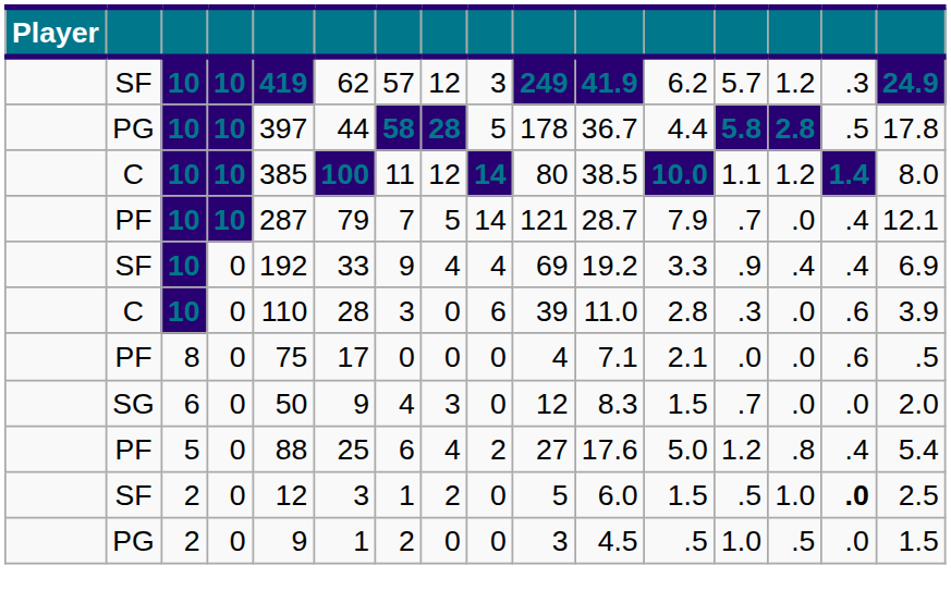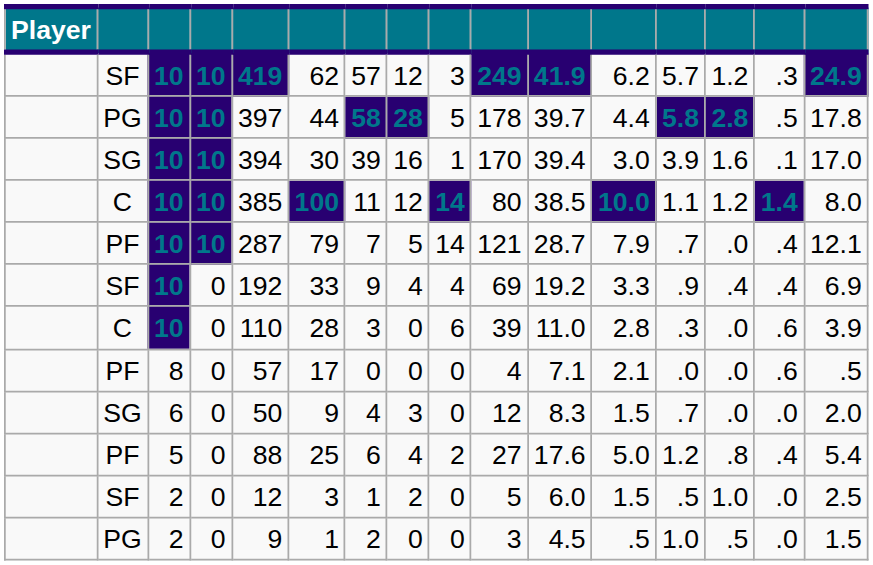 <table class="wikitable sortable" style="font-size: 95%; text-align:right;">
 <tr>
 <th style="background:#00778B; color:#FFFFFF; border-top:#280071 3px solid; border-bottom:#280071 3px solid;">Player</th>
 <th style="background:#00778B; color:#FFFFFF; border-top:#280071 3px solid; border-bottom:#280071 3px solid;"></th>
 <th style="background:#00778B; color:#FFFFFF; border-top:#280071 3px solid; border-bottom:#280071 3px solid;"></th>
 <th style="background:#00778B; color:#FFFFFF; border-top:#280071 3px solid; border-bottom:#280071 3px solid;"></th>
 <th style="background:#00778B; color:#FFFFFF; border-top:#280071 3px solid; border-bottom:#280071 3px solid;"></th>
 <th style="background:#00778B; color:#FFFFFF; border-top:#280071 3px solid; border-bottom:#280071 3px solid;"></th>
 <th style="background:#00778B; color:#FFFFFF; border-top:#280071 3px solid; border-bottom:#280071 3px solid;"></th>
 <th style="background:#00778B; color:#FFFFFF; border-top:#280071 3px solid; border-bottom:#280071 3px solid;"></th>
 <th style="background:#00778B; color:#FFFFFF; border-top:#280071 3px solid; border-bottom:#280071 3px solid;"></th>
 <th style="background:#00778B; color:#FFFFFF; border-top:#280071 3px solid; border-bottom:#280071 3px solid;"></th>
 <th style="background:#00778B; color:#FFFFFF; border-top:#280071 3px solid; border-bottom:#280071 3px solid;"></th>
 <th style="background:#00778B; color:#FFFFFF; border-top:#280071 3px solid; border-bottom:#280071 3px solid;"></th>
 <th style="background:#00778B; color:#FFFFFF; border-top:#280071 3px solid; border-bottom:#280071 3px solid;"></th>
 <th style="background:#00778B; color:#FFFFFF; border-top:#280071 3px solid; border-bottom:#280071 3px solid;"></th>
 <th style="background:#00778B; color:#FFFFFF; border-top:#280071 3px solid; border-bottom:#280071 3px solid;"></th>
 <th style="background:#00778B; color:#FFFFFF; border-top:#280071 3px solid; border-bottom:#280071 3px solid;"></th>
 </tr>
 <tr>
 <td style="text-align:left;"></td>
 <td style="text-align:center;">SF</td>
 <td style="background:#280071; color:#00778B;"><strong>10</strong></td>
 <td style="background:#280071; color:#00778B;"><strong>10</strong></td>
 <td style="background:#280071; color:#00778B;"><strong>419</strong></td>
 <td>62</td>
 <td>57</td>
 <td>12</td>
 <td>3</td>
 <td style="background:#280071; color:#00778B;"><strong>249</strong></td>
 <td style="background:#280071; color:#00778B;"><strong>41.9</strong></td>
 <td>6.2</td>
 <td>5.7</td>
 <td>1.2</td>
 <td>.3</td>
 <td style="background:#280071; color:#00778B;"><strong>24.9</strong></td>
 </tr>
 <tr>
 <td style="text-align:left;"></td>
 <td style="text-align:center;">PG</td>
 <td style="background:#280071; color:#00778B;"><strong>10</strong></td>
 <td style="background:#280071; color:#00778B;"><strong>10</strong></td>
 <td>397</td>
 <td>44</td>
 <td style="background:#280071; color:#00778B;"><strong>58</strong></td>
 <td style="background:#280071; color:#00778B;"><strong>28</strong></td>
 <td>5</td>
 <td>178</td>
-<td>36.7</td>
+<td>39.7</td>
 <td>4.4</td>
 <td style="background:#280071; color:#00778B;"><strong>5.8</strong></td>
 <td style="background:#280071; color:#00778B;"><strong>2.8</strong></td>
 <td>.5</td>
 <td>17.8</td>
+</tr>
+<tr>
+<td style="text-align:left;"></td>
+<td style="text-align:center;">SG</td>
+<td style="background:#280071; color:#00778B;"><strong>10</strong></td>
+<td style="background:#280071; color:#00778B;"><strong>10</strong></td>
+<td>394</td>
+<td>30</td>
+<td>39</td>
+<td>16</td>
+<td>1</td>
+<td>170</td>
+<td>39.4</td>
+<td>3.0</td>
+<td>3.9</td>
+<td>1.6</td>
+<td>.1</td>
+<td>17.0</td>
 </tr>
 <tr>
 <td style="text-align:left;"></td>
 <td style="text-align:center;">C</td>
 <td style="background:#280071; color:#00778B;"><strong>10</strong></td>
 <td style="background:#280071; color:#00778B;"><strong>10</strong></td>
 <td>385</td>
 <td style="background:#280071; color:#00778B;"><strong>100</strong></td>
 <td>11</td>
 <td>12</td>
 <td style="background:#280071; color:#00778B;"><strong>14</strong></td>
 <td>80</td>
 <td>38.5</td>
 <td style="background:#280071; color:#00778B;"><strong>10.0</strong></td>
 <td>1.1</td>
 <td>1.2</td>
 <td style="background:#280071; color:#00778B;"><strong>1.4</strong></td>
 <td>8.0</td>
 </tr>
 <tr>
 <td style="text-align:left;"></td>
 <td style="text-align:center;">PF</td>
 <td style="background:#280071; color:#00778B;"><strong>10</strong></td>
 <td style="background:#280071; color:#00778B;"><strong>10</strong></td>
 <td>287</td>
 <td>79</td>
 <td>7</td>
 <td>5</td>
 <td>14</td>
 <td>121</td>
 <td>28.7</td>
 <td>7.9</td>
 <td>.7</td>
 <td>.0</td>
 <td>.4</td>
 <td>12.1</td>
 </tr>
 <tr>
 <td style="text-align:left;"></td>
 <td style="text-align:center;">SF</td>
 <td style="background:#280071; color:#00778B;"><strong>10</strong></td>
 <td>0</td>
 <td>192</td>
 <td>33</td>
 <td>9</td>
 <td>4</td>
 <td>4</td>
 <td>69</td>
 <td>19.2</td>
 <td>3.3</td>
 <td>.9</td>
 <td>.4</td>
 <td>.4</td>
 <td>6.9</td>
 </tr>
 <tr>
 <td style="text-align:left;"></td>
 <td style="text-align:center;">C</td>
 <td style="background:#280071; color:#00778B;"><strong>10</strong></td>
 <td>0</td>
 <td>110</td>
 <td>28</td>
 <td>3</td>
 <td>0</td>
 <td>6</td>
 <td>39</td>
 <td>11.0</td>
 <td>2.8</td>
 <td>.3</td>
 <td>.0</td>
 <td>.6</td>
 <td>3.9</td>
 </tr>
 <tr>
 <td style="text-align:left;"></td>
 <td style="text-align:center;">PF</td>
 <td>8</td>
 <td>0</td>
-<td>75</td>
+<td>57</td>
 <td>17</td>
 <td>0</td>
 <td>0</td>
 <td>0</td>
 <td>4</td>
 <td>7.1</td>
 <td>2.1</td>
 <td>.0</td>
 <td>.0</td>
 <td>.6</td>
 <td>.5</td>
 </tr>
 <tr>
 <td style="text-align:left;"></td>
 <td style="text-align:center;">SG</td>
 <td>6</td>
 <td>0</td>
 <td>50</td>
 <td>9</td>
 <td>4</td>
 <td>3</td>
 <td>0</td>
 <td>12</td>
 <td>8.3</td>
 <td>1.5</td>
 <td>.7</td>
 <td>.0</td>
 <td>.0</td>
 <td>2.0</td>
 </tr>
 <tr>
 <td style="text-align:left;"></td>
 <td style="text-align:center;">PF</td>
 <td>5</td>
 <td>0</td>
 <td>88</td>
 <td>25</td>
 <td>6</td>
 <td>4</td>
 <td>2</td>
 <td>27</td>
 <td>17.6</td>
 <td>5.0</td>
 <td>1.2</td>
 <td>.8</td>
 <td>.4</td>
 <td>5.4</td>
 </tr>
 <tr>
 <td style="text-align:left;"></td>
 <td style="text-align:center;">SF</td>
 <td>2</td>
 <td>0</td>
 <td>12</td>
 <td>3</td>
 <td>1</td>
 <td>2</td>
 <td>0</td>
 <td>5</td>
 <td>6.0</td>
 <td>1.5</td>
 <td>.5</td>
 <td>1.0</td>
-<td><strong>.0</strong></td>
+<td>.0</td>
 <td>2.5</td>
 </tr>
 <tr>
 <td style="text-align:left;"></td>
 <td style="text-align:center;">PG</td>
 <td>2</td>
 <td>0</td>
 <td>9</td>
 <td>1</td>
 <td>2</td>
 <td>0</td>
 <td>0</td>
 <td>3</td>
 <td>4.5</td>
 <td>.5</td>
 <td>1.0</td>
 <td>.5</td>
 <td>.0</td>
 <td>1.5</td>
 </tr>
 </table>
